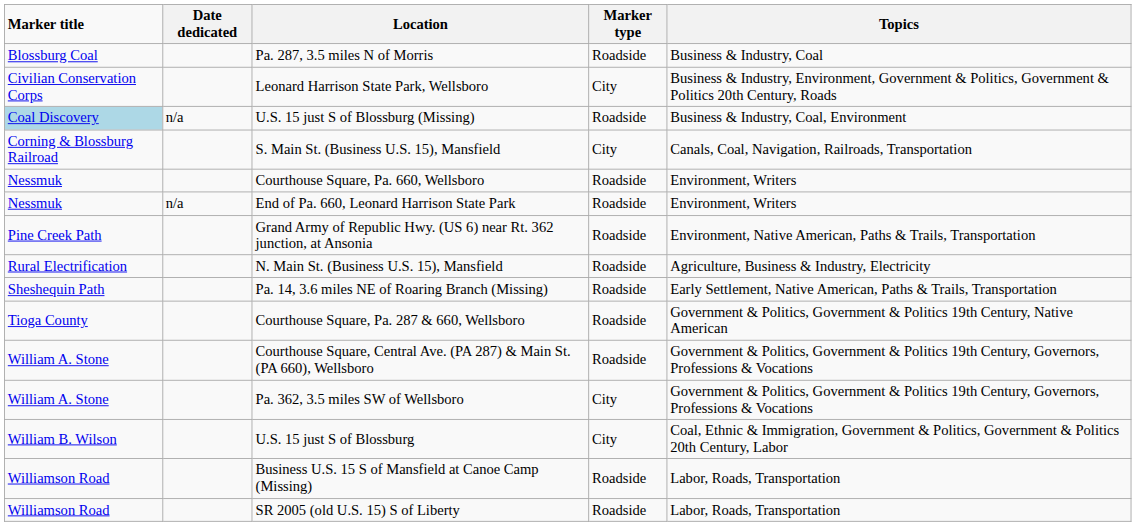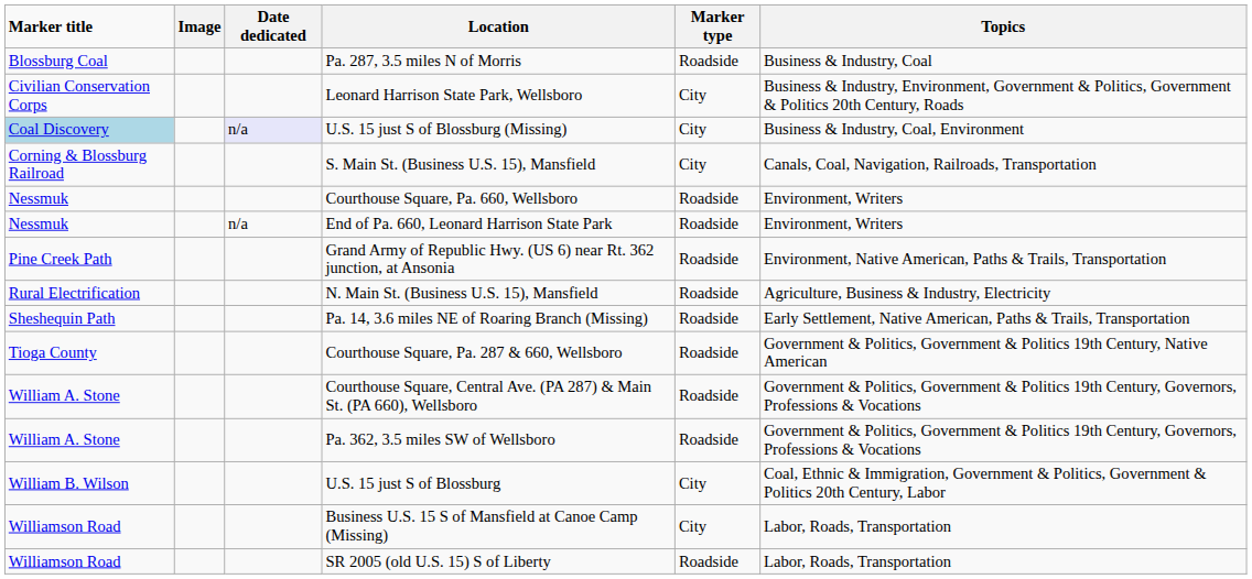 <table class="wikitable sortable" style="width:98%">
 <tr>
 <td><strong>Marker title</strong></td>
+<th class="unsortable"><strong>Image</strong></th>
 <th><strong>Date dedicated</strong></th>
 <th><strong>Location</strong></th>
 <th><strong>Marker type</strong></th>
 <th><strong>Topics</strong></th>
 </tr>
 <tr ->
 <td><a href='#'>Blossburg Coal</a></td>
 <td></td>
+<td></td>
 <td>Pa. 287, 3.5 miles N of Morris<br><small></small></td>
 <td>Roadside</td>
 <td>Business & Industry, Coal</td>
 </tr>
 <tr ->
 <td><a href='#'>Civilian Conservation Corps</a></td>
 <td></td>
+<td></td>
 <td>Leonard Harrison State Park, Wellsboro<br><small></small></td>
 <td>City</td>
 <td>Business & Industry, Environment, Government & Politics, Government & Politics 20th Century, Roads</td>
 </tr>
 <tr ->
 <td style="background: lightblue;"><a href='#'>Coal Discovery</a></td>
-<td>n/a</td>
+<td></td>
+<td style="background: lavender;">n/a</td>
 <td>U.S. 15 just S of Blossburg (Missing)<br><small></small></td>
-<td>Roadside</td>
+<td>City</td>
 <td>Business & Industry, Coal, Environment</td>
 </tr>
 <tr ->
 <td><a href='#'>Corning & Blossburg Railroad</a></td>
+<td></td>
 <td></td>
 <td>S. Main St. (Business U.S. 15), Mansfield<br><small></small></td>
 <td>City</td>
 <td>Canals, Coal, Navigation, Railroads, Transportation</td>
 </tr>
 <tr ->
 <td><a href='#'>Nessmuk</a></td>
 <td></td>
+<td></td>
 <td>Courthouse Square, Pa. 660, Wellsboro<br><small></small></td>
 <td>Roadside</td>
 <td>Environment, Writers</td>
 </tr>
 <tr ->
 <td><a href='#'>Nessmuk</a></td>
+<td></td>
 <td>n/a</td>
 <td>End of Pa. 660, Leonard Harrison State Park<br><small></small></td>
 <td>Roadside</td>
 <td>Environment, Writers</td>
 </tr>
 <tr ->
 <td><a href='#'>Pine Creek Path</a></td>
 <td></td>
+<td></td>
 <td>Grand Army of Republic Hwy. (US 6) near Rt. 362 junction, at Ansonia <br><small></small></td>
 <td>Roadside</td>
 <td>Environment, Native American, Paths & Trails, Transportation</td>
 </tr>
 <tr ->
 <td><a href='#'>Rural Electrification</a></td>
+<td></td>
 <td></td>
 <td>N. Main St. (Business U.S. 15), Mansfield<br><small></small></td>
 <td>Roadside</td>
 <td>Agriculture, Business & Industry, Electricity</td>
 </tr>
 <tr ->
 <td><a href='#'>Sheshequin Path</a></td>
 <td></td>
+<td></td>
 <td>Pa. 14, 3.6 miles NE of Roaring Branch (Missing)<br><small></small></td>
 <td>Roadside</td>
 <td>Early Settlement, Native American, Paths & Trails, Transportation</td>
 </tr>
 <tr ->
 <td><a href='#'>Tioga County</a></td>
+<td></td>
 <td></td>
 <td>Courthouse Square, Pa. 287 & 660, Wellsboro<br><small></small></td>
 <td>Roadside</td>
 <td>Government & Politics, Government & Politics 19th Century, Native American</td>
 </tr>
 <tr ->
 <td><a href='#'>William A. Stone</a></td>
 <td></td>
+<td></td>
 <td>Courthouse Square, Central Ave. (PA 287) & Main St. (PA 660), Wellsboro<br><small></small></td>
 <td>Roadside</td>
 <td>Government & Politics, Government & Politics 19th Century, Governors, Professions & Vocations</td>
 </tr>
 <tr ->
 <td><a href='#'>William A. Stone</a></td>
 <td></td>
+<td></td>
 <td>Pa. 362, 3.5 miles SW of Wellsboro<br><small></small></td>
-<td>City</td>
+<td>Roadside</td>
 <td>Government & Politics, Government & Politics 19th Century, Governors, Professions & Vocations</td>
 </tr>
 <tr ->
 <td><a href='#'>William B. Wilson</a></td>
+<td></td>
 <td></td>
 <td>U.S. 15 just S of Blossburg<br><small></small></td>
 <td>City</td>
 <td>Coal, Ethnic & Immigration, Government & Politics, Government & Politics 20th Century, Labor</td>
 </tr>
 <tr ->
 <td><a href='#'>Williamson Road</a></td>
 <td></td>
+<td></td>
 <td>Business U.S. 15 S of Mansfield at Canoe Camp (Missing)<br><small></small></td>
-<td>Roadside</td>
+<td>City</td>
 <td>Labor, Roads, Transportation</td>
 </tr>
 <tr ->
 <td><a href='#'>Williamson Road</a></td>
+<td></td>
 <td></td>
 <td>SR 2005 (old U.S. 15) S of Liberty<br><small></small></td>
 <td>Roadside</td>
 <td>Labor, Roads, Transportation</td>
 </tr>
 </table>
